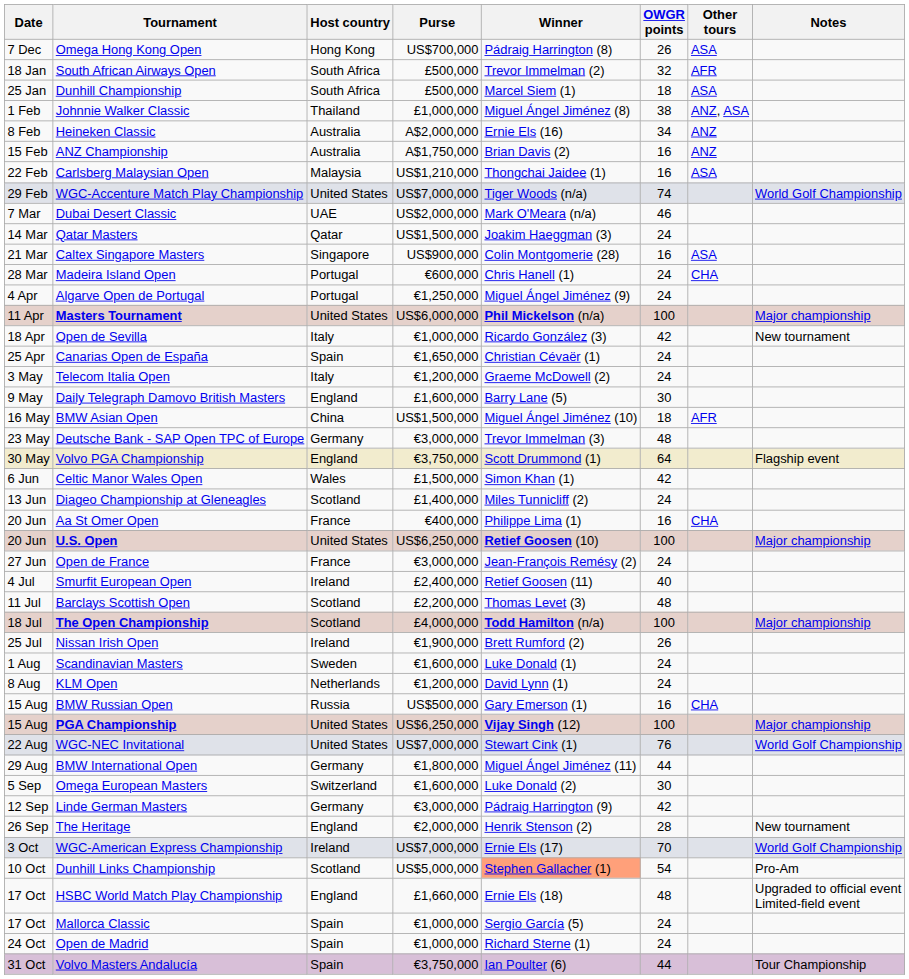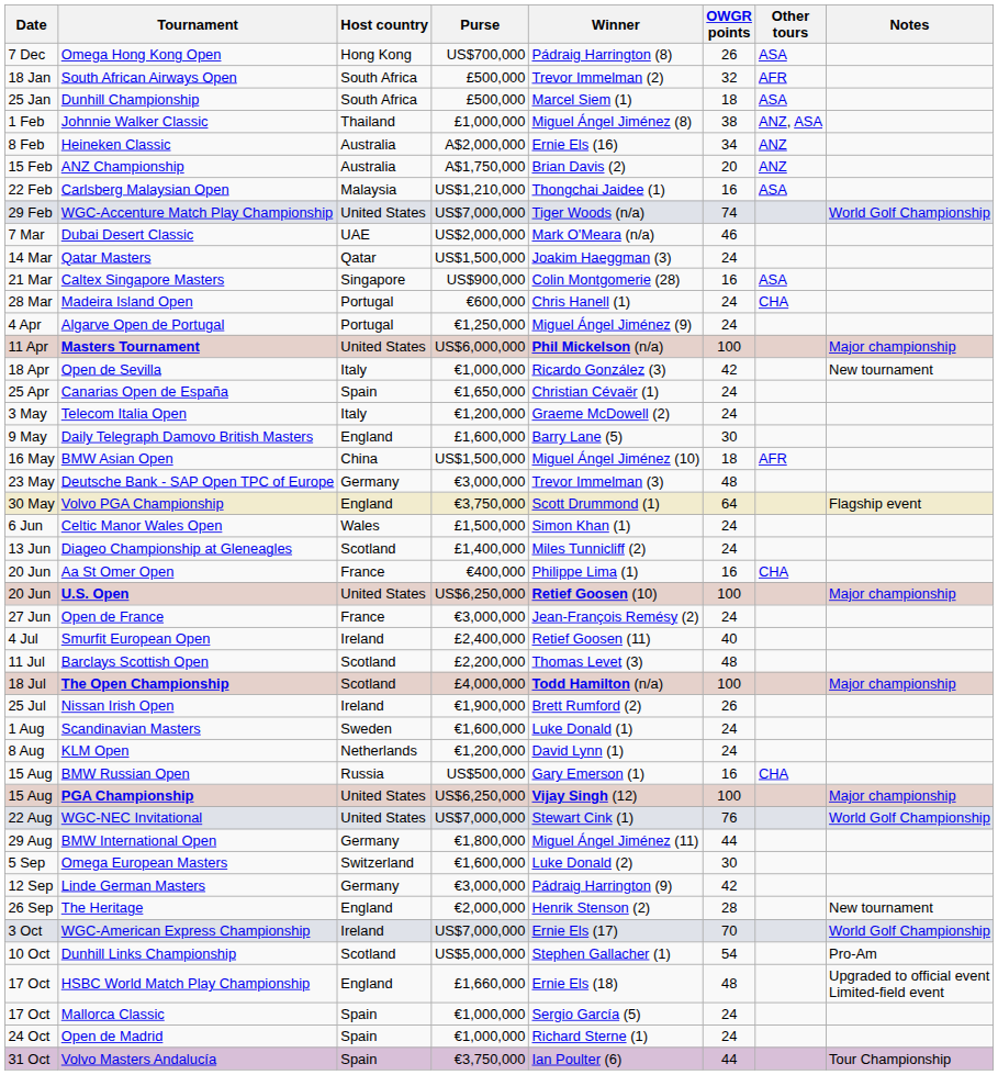 <table class="wikitable" style="font-size:95%">
 <tr>
 <th>Date</th>
 <th>Tournament</th>
 <th>Host country</th>
 <th>Purse</th>
 <th>Winner</th>
 <th><a href='#'>OWGR</a><br>points</th>
 <th>Other<br>tours</th>
 <th>Notes</th>
 </tr>
 <tr>
 <td>7 Dec</td>
 <td><a href='#'>Omega Hong Kong Open</a></td>
 <td>Hong Kong</td>
 <td align=right>US$700,000</td>
 <td> <a href='#'>Pádraig Harrington</a> (8)</td>
 <td align=center>26</td>
 <td><a href='#'>ASA</a></td>
 <td></td>
 </tr>
 <tr>
 <td>18 Jan</td>
 <td><a href='#'>South African Airways Open</a></td>
 <td>South Africa</td>
 <td align=right>£500,000</td>
 <td> <a href='#'>Trevor Immelman</a> (2)</td>
 <td align=center>32</td>
 <td><a href='#'>AFR</a></td>
 <td></td>
 </tr>
 <tr>
 <td>25 Jan</td>
 <td><a href='#'>Dunhill Championship</a></td>
 <td>South Africa</td>
 <td align=right>£500,000</td>
 <td> <a href='#'>Marcel Siem</a> (1)</td>
 <td align=center>18</td>
 <td><a href='#'>ASA</a></td>
 <td></td>
 </tr>
 <tr>
 <td>1 Feb</td>
 <td><a href='#'>Johnnie Walker Classic</a></td>
 <td>Thailand</td>
 <td align=right>£1,000,000</td>
 <td> <a href='#'>Miguel Ángel Jiménez</a> (8)</td>
 <td align=center>38</td>
 <td><a href='#'>ANZ</a>, <a href='#'>ASA</a></td>
 <td></td>
 </tr>
 <tr>
 <td>8 Feb</td>
 <td><a href='#'>Heineken Classic</a></td>
 <td>Australia</td>
 <td align=right>A$2,000,000</td>
 <td> <a href='#'>Ernie Els</a> (16)</td>
 <td align=center>34</td>
 <td><a href='#'>ANZ</a></td>
 <td></td>
 </tr>
 <tr>
 <td>15 Feb</td>
 <td><a href='#'>ANZ Championship</a></td>
 <td>Australia</td>
 <td align=right>A$1,750,000</td>
 <td> <a href='#'>Brian Davis</a> (2)</td>
-<td align=center>16</td>
+<td align=center>20</td>
 <td><a href='#'>ANZ</a></td>
 <td></td>
 </tr>
 <tr>
 <td>22 Feb</td>
 <td><a href='#'>Carlsberg Malaysian Open</a></td>
 <td>Malaysia</td>
 <td align=right>US$1,210,000</td>
 <td> <a href='#'>Thongchai Jaidee</a> (1)</td>
 <td align=center>16</td>
 <td><a href='#'>ASA</a></td>
 <td></td>
 </tr>
 <tr style="background:#dfe2e9;">
 <td>29 Feb</td>
 <td><a href='#'>WGC-Accenture Match Play Championship</a></td>
 <td>United States</td>
 <td align=right>US$7,000,000</td>
 <td> <a href='#'>Tiger Woods</a> (n/a)</td>
 <td align=center>74</td>
 <td></td>
 <td><a href='#'>World Golf Championship</a></td>
 </tr>
 <tr>
 <td>7 Mar</td>
 <td><a href='#'>Dubai Desert Classic</a></td>
 <td>UAE</td>
 <td align=right>US$2,000,000</td>
 <td> <a href='#'>Mark O'Meara</a> (n/a)</td>
 <td align=center>46</td>
 <td></td>
 <td></td>
 </tr>
 <tr>
 <td>14 Mar</td>
 <td><a href='#'>Qatar Masters</a></td>
 <td>Qatar</td>
 <td align=right>US$1,500,000</td>
 <td> <a href='#'>Joakim Haeggman</a> (3)</td>
 <td align=center>24</td>
 <td></td>
 <td></td>
 </tr>
 <tr>
 <td>21 Mar</td>
 <td><a href='#'>Caltex Singapore Masters</a></td>
 <td>Singapore</td>
 <td align=right>US$900,000</td>
 <td> <a href='#'>Colin Montgomerie</a> (28)</td>
 <td align=center>16</td>
 <td><a href='#'>ASA</a></td>
 <td></td>
 </tr>
 <tr>
 <td>28 Mar</td>
 <td><a href='#'>Madeira Island Open</a></td>
 <td>Portugal</td>
 <td align=right>€600,000</td>
 <td> <a href='#'>Chris Hanell</a> (1)</td>
 <td align=center>24</td>
 <td><a href='#'>CHA</a></td>
 <td></td>
 </tr>
 <tr>
 <td>4 Apr</td>
 <td><a href='#'>Algarve Open de Portugal</a></td>
 <td>Portugal</td>
 <td align=right>€1,250,000</td>
 <td> <a href='#'>Miguel Ángel Jiménez</a> (9)</td>
 <td align=center>24</td>
 <td></td>
 <td></td>
 </tr>
 <tr style="background:#e5d1cb;">
 <td>11 Apr</td>
 <td><strong><a href='#'>Masters Tournament</a></strong></td>
 <td>United States</td>
 <td align=right>US$6,000,000</td>
 <td> <strong><a href='#'>Phil Mickelson</a></strong> (n/a)</td>
 <td align=center>100</td>
 <td></td>
 <td><a href='#'>Major championship</a></td>
 </tr>
 <tr>
 <td>18 Apr</td>
 <td><a href='#'>Open de Sevilla</a></td>
 <td>Italy</td>
 <td align=right>€1,000,000</td>
 <td> <a href='#'>Ricardo González</a> (3)</td>
 <td align=center>42</td>
 <td></td>
 <td>New tournament</td>
 </tr>
 <tr>
 <td>25 Apr</td>
 <td><a href='#'>Canarias Open de España</a></td>
 <td>Spain</td>
 <td align=right>€1,650,000</td>
 <td> <a href='#'>Christian Cévaër</a> (1)</td>
 <td align=center>24</td>
 <td></td>
 <td></td>
 </tr>
 <tr>
 <td>3 May</td>
 <td><a href='#'>Telecom Italia Open</a></td>
 <td>Italy</td>
 <td align=right>€1,200,000</td>
 <td> <a href='#'>Graeme McDowell</a> (2)</td>
 <td align=center>24</td>
 <td></td>
 <td></td>
 </tr>
 <tr>
 <td>9 May</td>
 <td><a href='#'>Daily Telegraph Damovo British Masters</a></td>
 <td>England</td>
 <td align=right>£1,600,000</td>
 <td> <a href='#'>Barry Lane</a> (5)</td>
 <td align=center>30</td>
 <td></td>
 <td></td>
 </tr>
 <tr>
 <td>16 May</td>
 <td><a href='#'>BMW Asian Open</a></td>
 <td>China</td>
 <td align=right>US$1,500,000</td>
 <td> <a href='#'>Miguel Ángel Jiménez</a> (10)</td>
 <td align=center>18</td>
 <td><a href='#'>AFR</a></td>
 <td></td>
 </tr>
 <tr>
 <td>23 May</td>
 <td><a href='#'>Deutsche Bank - SAP Open TPC of Europe</a></td>
 <td>Germany</td>
 <td align=right>€3,000,000</td>
 <td> <a href='#'>Trevor Immelman</a> (3)</td>
 <td align=center>48</td>
 <td></td>
 <td></td>
 </tr>
 <tr style="background:#f2ecce;">
 <td>30 May</td>
 <td><a href='#'>Volvo PGA Championship</a></td>
 <td>England</td>
 <td align=right>€3,750,000</td>
 <td> <a href='#'>Scott Drummond</a> (1)</td>
 <td align=center>64</td>
 <td></td>
 <td>Flagship event</td>
 </tr>
 <tr>
 <td>6 Jun</td>
 <td><a href='#'>Celtic Manor Wales Open</a></td>
 <td>Wales</td>
 <td align=right>£1,500,000</td>
 <td> <a href='#'>Simon Khan</a> (1)</td>
-<td align=center>42</td>
+<td align=center>24</td>
 <td></td>
 <td></td>
 </tr>
 <tr>
 <td>13 Jun</td>
 <td><a href='#'>Diageo Championship at Gleneagles</a></td>
 <td>Scotland</td>
 <td align=right>£1,400,000</td>
 <td> <a href='#'>Miles Tunnicliff</a> (2)</td>
 <td align=center>24</td>
 <td></td>
 <td></td>
 </tr>
 <tr>
 <td>20 Jun</td>
 <td><a href='#'>Aa St Omer Open</a></td>
 <td>France</td>
 <td align=right>€400,000</td>
 <td> <a href='#'>Philippe Lima</a> (1)</td>
 <td align=center>16</td>
 <td><a href='#'>CHA</a></td>
 <td></td>
 </tr>
 <tr style="background:#e5d1cb;">
 <td>20 Jun</td>
 <td><strong><a href='#'>U.S. Open</a></strong></td>
 <td>United States</td>
 <td align=right>US$6,250,000</td>
 <td> <strong><a href='#'>Retief Goosen</a></strong> (10)</td>
 <td align=center>100</td>
 <td></td>
 <td><a href='#'>Major championship</a></td>
 </tr>
 <tr>
 <td>27 Jun</td>
 <td><a href='#'>Open de France</a></td>
 <td>France</td>
 <td align=right>€3,000,000</td>
 <td> <a href='#'>Jean-François Remésy</a> (2)</td>
 <td align=center>24</td>
 <td></td>
 <td></td>
 </tr>
 <tr>
 <td>4 Jul</td>
 <td><a href='#'>Smurfit European Open</a></td>
 <td>Ireland</td>
 <td align=right>£2,400,000</td>
 <td> <a href='#'>Retief Goosen</a> (11)</td>
 <td align=center>40</td>
 <td></td>
 <td></td>
 </tr>
 <tr>
 <td>11 Jul</td>
 <td><a href='#'>Barclays Scottish Open</a></td>
 <td>Scotland</td>
 <td align=right>£2,200,000</td>
 <td> <a href='#'>Thomas Levet</a> (3)</td>
 <td align=center>48</td>
 <td></td>
 <td></td>
 </tr>
 <tr style="background:#e5d1cb;">
 <td>18 Jul</td>
 <td><strong><a href='#'>The Open Championship</a></strong></td>
 <td>Scotland</td>
 <td align=right>£4,000,000</td>
 <td> <strong><a href='#'>Todd Hamilton</a></strong> (n/a)</td>
 <td align=center>100</td>
 <td></td>
 <td><a href='#'>Major championship</a></td>
 </tr>
 <tr>
 <td>25 Jul</td>
 <td><a href='#'>Nissan Irish Open</a></td>
 <td>Ireland</td>
 <td align=right>€1,900,000</td>
 <td> <a href='#'>Brett Rumford</a> (2)</td>
 <td align=center>26</td>
 <td></td>
 <td></td>
 </tr>
 <tr>
 <td>1 Aug</td>
 <td><a href='#'>Scandinavian Masters</a></td>
 <td>Sweden</td>
 <td align=right>€1,600,000</td>
 <td> <a href='#'>Luke Donald</a> (1)</td>
 <td align=center>24</td>
 <td></td>
 <td></td>
 </tr>
 <tr>
 <td>8 Aug</td>
 <td><a href='#'>KLM Open</a></td>
 <td>Netherlands</td>
 <td align=right>€1,200,000</td>
 <td> <a href='#'>David Lynn</a> (1)</td>
 <td align=center>24</td>
 <td></td>
 <td></td>
 </tr>
 <tr>
 <td>15 Aug</td>
 <td><a href='#'>BMW Russian Open</a></td>
 <td>Russia</td>
 <td align=right>US$500,000</td>
 <td> <a href='#'>Gary Emerson</a> (1)</td>
 <td align=center>16</td>
 <td><a href='#'>CHA</a></td>
 <td></td>
 </tr>
 <tr style="background:#e5d1cb;">
 <td>15 Aug</td>
 <td><strong><a href='#'>PGA Championship</a></strong></td>
 <td>United States</td>
 <td align=right>US$6,250,000</td>
 <td> <strong><a href='#'>Vijay Singh</a></strong> (12)</td>
 <td align=center>100</td>
 <td></td>
 <td><a href='#'>Major championship</a></td>
 </tr>
 <tr style="background:#dfe2e9;">
 <td>22 Aug</td>
 <td><a href='#'>WGC-NEC Invitational</a></td>
 <td>United States</td>
 <td align=right>US$7,000,000</td>
 <td> <a href='#'>Stewart Cink</a> (1)</td>
 <td align=center>76</td>
 <td></td>
 <td><a href='#'>World Golf Championship</a></td>
 </tr>
 <tr>
 <td>29 Aug</td>
 <td><a href='#'>BMW International Open</a></td>
 <td>Germany</td>
 <td align=right>€1,800,000</td>
 <td> <a href='#'>Miguel Ángel Jiménez</a> (11)</td>
 <td align=center>44</td>
 <td></td>
 <td></td>
 </tr>
 <tr>
 <td>5 Sep</td>
 <td><a href='#'>Omega European Masters</a></td>
 <td>Switzerland</td>
 <td align=right>€1,600,000</td>
 <td> <a href='#'>Luke Donald</a> (2)</td>
 <td align=center>30</td>
 <td></td>
 <td></td>
 </tr>
 <tr>
 <td>12 Sep</td>
 <td><a href='#'>Linde German Masters</a></td>
 <td>Germany</td>
 <td align=right>€3,000,000</td>
 <td> <a href='#'>Pádraig Harrington</a> (9)</td>
 <td align=center>42</td>
 <td></td>
 <td></td>
 </tr>
 <tr>
 <td>26 Sep</td>
 <td><a href='#'>The Heritage</a></td>
 <td>England</td>
 <td align=right>€2,000,000</td>
 <td> <a href='#'>Henrik Stenson</a> (2)</td>
 <td align=center>28</td>
 <td></td>
 <td>New tournament</td>
 </tr>
 <tr style="background:#dfe2e9;">
 <td>3 Oct</td>
 <td><a href='#'>WGC-American Express Championship</a></td>
 <td>Ireland</td>
 <td align=right>US$7,000,000</td>
 <td> <a href='#'>Ernie Els</a> (17)</td>
 <td align=center>70</td>
 <td></td>
 <td><a href='#'>World Golf Championship</a></td>
 </tr>
 <tr>
 <td>10 Oct</td>
 <td><a href='#'>Dunhill Links Championship</a></td>
 <td>Scotland</td>
 <td align=right>US$5,000,000</td>
-<td style="background: lightsalmon;"> <a href='#'>Stephen Gallacher</a> (1)</td>
+<td> <a href='#'>Stephen Gallacher</a> (1)</td>
 <td align=center>54</td>
 <td></td>
 <td>Pro-Am</td>
 </tr>
 <tr>
 <td>17 Oct</td>
 <td><a href='#'>HSBC World Match Play Championship</a></td>
 <td>England</td>
 <td align=right>£1,660,000</td>
 <td> <a href='#'>Ernie Els</a> (18)</td>
 <td align=center>48</td>
 <td></td>
 <td>Upgraded to official event<br>Limited-field event</td>
 </tr>
 <tr>
 <td>17 Oct</td>
 <td><a href='#'>Mallorca Classic</a></td>
 <td>Spain</td>
 <td align=right>€1,000,000</td>
 <td> <a href='#'>Sergio García</a> (5)</td>
 <td align=center>24</td>
 <td></td>
 <td></td>
 </tr>
 <tr>
 <td>24 Oct</td>
 <td><a href='#'>Open de Madrid</a></td>
 <td>Spain</td>
 <td align=right>€1,000,000</td>
 <td> <a href='#'>Richard Sterne</a> (1)</td>
 <td align=center>24</td>
 <td></td>
 <td></td>
 </tr>
 <tr style="background:thistle;">
 <td>31 Oct</td>
 <td><a href='#'>Volvo Masters Andalucía</a></td>
 <td>Spain</td>
 <td align=right>€3,750,000</td>
 <td> <a href='#'>Ian Poulter</a> (6)</td>
 <td align=center>44</td>
 <td></td>
 <td>Tour Championship</td>
 </tr>
 </table>
